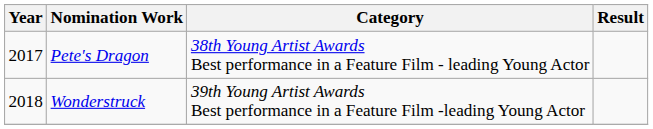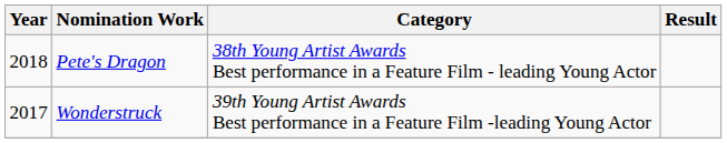 <table class="wikitable sortable">
 <tr>
 <th>Year</th>
 <th>Nomination Work</th>
 <th>Category</th>
 <th>Result</th>
 </tr>
 <tr>
-<td>2017</td>
+<td>2018</td>
 <td><em><a href='#'>Pete's Dragon</a></em></td>
 <td><em><a href='#'>38th Young Artist Awards</a></em><br>Best performance in a Feature Film - leading Young Actor</td>
 <td></td>
 </tr>
 <tr>
-<td>2018</td>
+<td>2017</td>
 <td><em><a href='#'>Wonderstruck</a></em></td>
 <td><em>39th Young Artist Awards</em><br>Best performance in a Feature Film -leading Young Actor</td>
 <td></td>
 </tr>
 <tr>
 </tr>
 </table>
